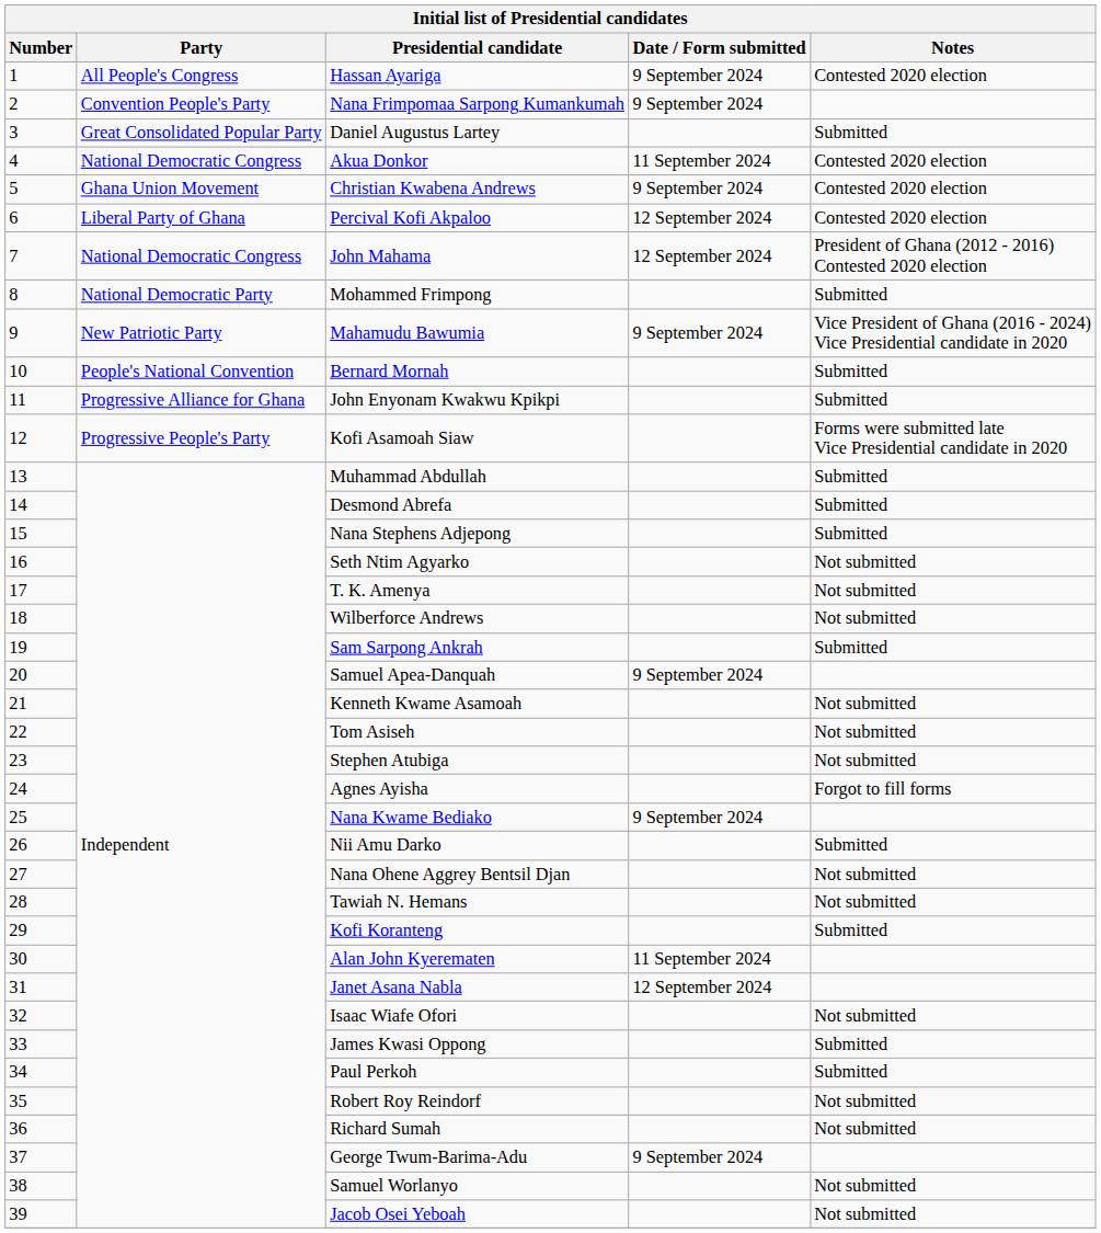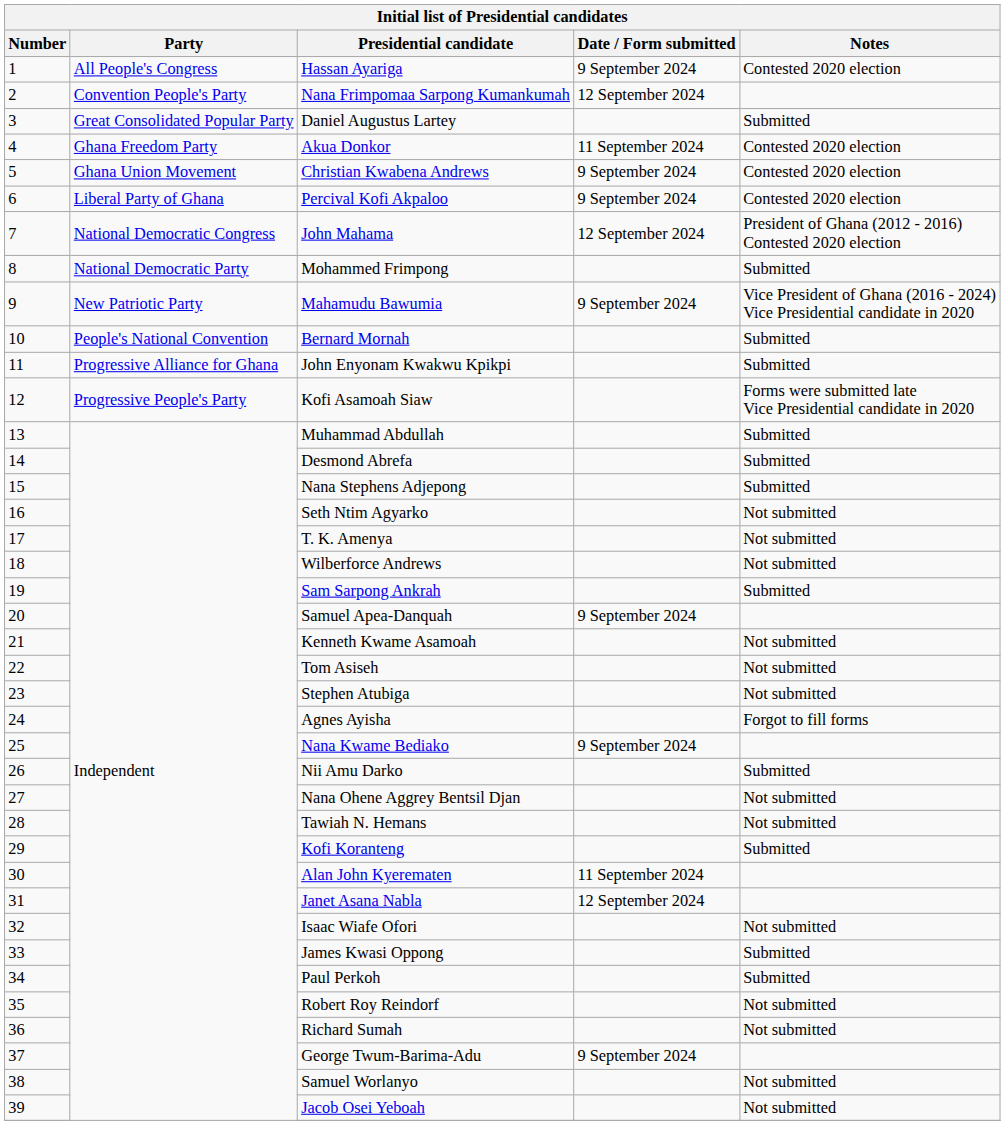 <table class="wikitable">
 <tr>
 <th colspan=5>Initial list of Presidential candidates</th>
 </tr>
 <tr>
 <th>Number</th>
 <th>Party</th>
 <th>Presidential candidate</th>
 <th>Date / Form submitted</th>
 <th>Notes</th>
 </tr>
 <tr>
 <td>1</td>
 <td><a href='#'>All People's Congress</a></td>
 <td><a href='#'>Hassan Ayariga</a></td>
 <td>9 September 2024</td>
 <td>Contested 2020 election</td>
 </tr>
 <tr>
 <td>2</td>
 <td><a href='#'>Convention People's Party</a></td>
 <td><a href='#'>Nana Frimpomaa Sarpong Kumankumah</a></td>
-<td>9 September 2024</td>
+<td>12 September 2024</td>
 <td></td>
 </tr>
 <tr>
 <td>3</td>
 <td><a href='#'>Great Consolidated Popular Party</a></td>
 <td>Daniel Augustus Lartey</td>
 <td></td>
 <td>Submitted</td>
 </tr>
 <tr>
 <td>4</td>
-<td><a href='#'>National Democratic Congress</a></td>
+<td><a href='#'>Ghana Freedom Party</a></td>
 <td><a href='#'>Akua Donkor</a></td>
 <td>11 September 2024</td>
 <td>Contested 2020 election</td>
 </tr>
 <tr>
 <td>5</td>
 <td><a href='#'>Ghana Union Movement</a></td>
 <td><a href='#'>Christian Kwabena Andrews</a></td>
 <td>9 September 2024</td>
 <td>Contested 2020 election</td>
 </tr>
 <tr>
 <td>6</td>
 <td><a href='#'>Liberal Party of Ghana</a></td>
 <td><a href='#'>Percival Kofi Akpaloo</a></td>
-<td>12 September 2024</td>
+<td>9 September 2024</td>
 <td>Contested 2020 election</td>
 </tr>
 <tr>
 <td>7</td>
 <td><a href='#'>National Democratic Congress</a></td>
 <td><a href='#'>John Mahama</a></td>
 <td>12 September 2024</td>
 <td>President of Ghana (2012 - 2016)<br>Contested 2020 election</td>
 </tr>
 <tr>
 <td>8</td>
 <td><a href='#'>National Democratic Party</a></td>
 <td>Mohammed Frimpong</td>
 <td></td>
 <td>Submitted</td>
 </tr>
 <tr>
 <td>9</td>
 <td><a href='#'>New Patriotic Party</a></td>
 <td><a href='#'>Mahamudu Bawumia</a></td>
 <td>9 September 2024</td>
 <td>Vice President of Ghana (2016 - 2024)<br>Vice Presidential candidate in 2020</td>
 </tr>
 <tr>
 <td>10</td>
 <td><a href='#'>People's National Convention</a></td>
 <td><a href='#'>Bernard Mornah</a></td>
 <td></td>
 <td>Submitted</td>
 </tr>
 <tr>
 <td>11</td>
 <td><a href='#'>Progressive Alliance for Ghana</a></td>
 <td>John Enyonam Kwakwu Kpikpi</td>
 <td></td>
 <td>Submitted</td>
 </tr>
 <tr>
 <td>12</td>
 <td><a href='#'>Progressive People's Party</a></td>
 <td>Kofi Asamoah Siaw</td>
 <td></td>
 <td>Forms were submitted late<br>Vice Presidential candidate in 2020</td>
 </tr>
 <tr>
 <td>13</td>
 <td rowspan=28>Independent</td>
 <td>Muhammad Abdullah</td>
 <td></td>
 <td>Submitted</td>
 </tr>
 <tr>
 <td>14</td>
 <td>Desmond Abrefa</td>
 <td></td>
 <td>Submitted</td>
 </tr>
 <tr>
 <td>15</td>
 <td>Nana Stephens Adjepong</td>
 <td></td>
 <td>Submitted</td>
 </tr>
 <tr>
 <td>16</td>
 <td>Seth Ntim Agyarko</td>
 <td></td>
 <td>Not submitted</td>
 </tr>
 <tr>
 <td>17</td>
 <td>T. K. Amenya</td>
 <td></td>
 <td>Not submitted</td>
 </tr>
 <tr>
 <td>18</td>
 <td>Wilberforce Andrews</td>
 <td></td>
 <td>Not submitted</td>
 </tr>
 <tr>
 <td>19</td>
 <td><a href='#'>Sam Sarpong Ankrah</a></td>
 <td></td>
 <td>Submitted</td>
 </tr>
 <tr>
 <td>20</td>
 <td>Samuel Apea-Danquah</td>
 <td>9 September 2024</td>
 <td></td>
 </tr>
 <tr>
 <td>21</td>
 <td>Kenneth Kwame Asamoah</td>
 <td></td>
 <td>Not submitted</td>
 </tr>
 <tr>
 <td>22</td>
 <td>Tom Asiseh</td>
 <td></td>
 <td>Not submitted</td>
 </tr>
 <tr>
 <td>23</td>
 <td>Stephen Atubiga</td>
 <td></td>
 <td>Not submitted</td>
 </tr>
 <tr>
 <td>24</td>
 <td>Agnes Ayisha</td>
 <td></td>
 <td>Forgot to fill forms</td>
 </tr>
 <tr>
 <td>25</td>
 <td><a href='#'>Nana Kwame Bediako</a></td>
 <td>9 September 2024</td>
 <td></td>
 </tr>
 <tr>
 <td>26</td>
 <td>Nii Amu Darko</td>
 <td></td>
 <td>Submitted</td>
 </tr>
 <tr>
 <td>27</td>
 <td>Nana Ohene Aggrey Bentsil Djan</td>
 <td></td>
 <td>Not submitted</td>
 </tr>
 <tr>
 <td>28</td>
 <td>Tawiah N. Hemans</td>
 <td></td>
 <td>Not submitted</td>
 </tr>
 <tr>
 <td>29</td>
 <td><a href='#'>Kofi Koranteng</a></td>
 <td></td>
 <td>Submitted</td>
 </tr>
 <tr>
 <td>30</td>
 <td><a href='#'>Alan John Kyerematen</a></td>
 <td>11 September 2024</td>
 <td></td>
 </tr>
 <tr>
 <td>31</td>
 <td><a href='#'>Janet Asana Nabla</a></td>
 <td>12 September 2024</td>
 <td></td>
 </tr>
 <tr>
 <td>32</td>
 <td>Isaac Wiafe Ofori</td>
 <td></td>
 <td>Not submitted</td>
 </tr>
 <tr>
 <td>33</td>
 <td>James Kwasi Oppong</td>
 <td></td>
 <td>Submitted</td>
 </tr>
 <tr>
 <td>34</td>
 <td>Paul Perkoh</td>
 <td></td>
 <td>Submitted</td>
 </tr>
 <tr>
 <td>35</td>
 <td>Robert Roy Reindorf</td>
 <td></td>
 <td>Not submitted</td>
 </tr>
 <tr>
 <td>36</td>
 <td>Richard Sumah</td>
 <td></td>
 <td>Not submitted</td>
 </tr>
 <tr>
 <td>37</td>
 <td>George Twum-Barima-Adu</td>
 <td>9 September 2024</td>
 <td></td>
 </tr>
 <tr>
 <td>38</td>
 <td>Samuel Worlanyo</td>
 <td></td>
 <td>Not submitted</td>
 </tr>
 <tr>
 <td>39</td>
 <td><a href='#'>Jacob Osei Yeboah</a></td>
 <td></td>
 <td>Not submitted</td>
 </tr>
 <tr>
 </tr>
 </table>
